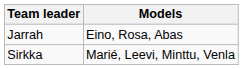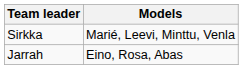 <table class="wikitable">
 <tr>
 <th>Team leader</th>
 <th>Models</th>
 </tr>
 <tr>
+<td>Sirkka</td>
+<td>Marié, Leevi, Minttu, Venla</td>
+</tr>
+<tr>
 <td>Jarrah</td>
 <td>Eino, Rosa, Abas</td>
 </tr>
-<tr>
-<td>Sirkka</td>
-<td>Marié, Leevi, Minttu, Venla</td>
-</tr>
 </table>
